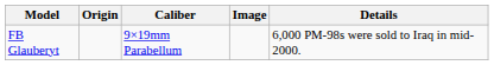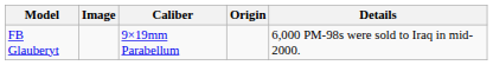 <table class="wikitable">
 <tr>
 <th>Model</th>
+<th>Image</th>
+<th>Caliber</th>
 <th>Origin</th>
-<th>Caliber</th>
-<th>Image</th>
 <th>Details</th>
 </tr>
 <tr>
 <td><a href='#'>FB Glauberyt</a></td>
 <td></td>
 <td><a href='#'>9×19mm Parabellum</a></td>
 <td></td>
 <td>6,000 PM-98s were sold to Iraq in mid-2000.</td>
 </tr>
 </table>
